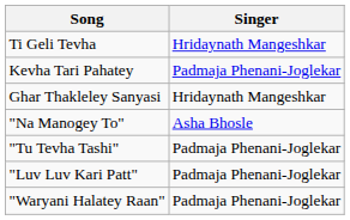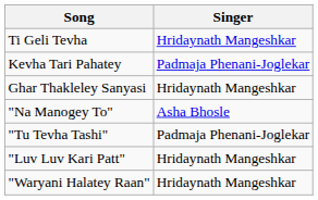 <table class="wikitable" style="font-size:95%">
 <tr>
 <th>Song</th>
 <th>Singer</th>
 </tr>
 <tr>
 <td>Ti Geli Tevha</td>
 <td><a href='#'>Hridaynath Mangeshkar</a></td>
 </tr>
 <tr>
 <td>Kevha Tari Pahatey</td>
 <td><a href='#'>Padmaja Phenani-Joglekar</a></td>
 </tr>
 <tr>
 <td>Ghar Thakleley Sanyasi</td>
 <td>Hridaynath Mangeshkar</td>
 </tr>
 <tr>
 <td>"Na Manogey To"</td>
 <td><a href='#'>Asha Bhosle</a></td>
 </tr>
 <tr>
 <td>"Tu Tevha Tashi"</td>
 <td>Padmaja Phenani-Joglekar</td>
 </tr>
 <tr>
 <td>"Luv Luv Kari Patt"</td>
-<td>Padmaja Phenani-Joglekar</td>
+<td>Hridaynath Mangeshkar</td>
 </tr>
 <tr>
 <td>"Waryani Halatey Raan"</td>
-<td>Padmaja Phenani-Joglekar</td>
+<td>Hridaynath Mangeshkar</td>
 </tr>
 </table>
